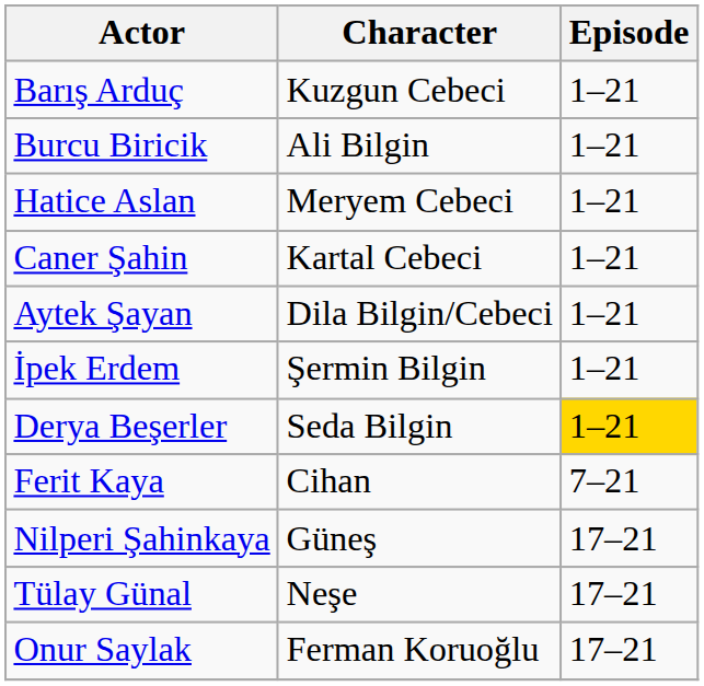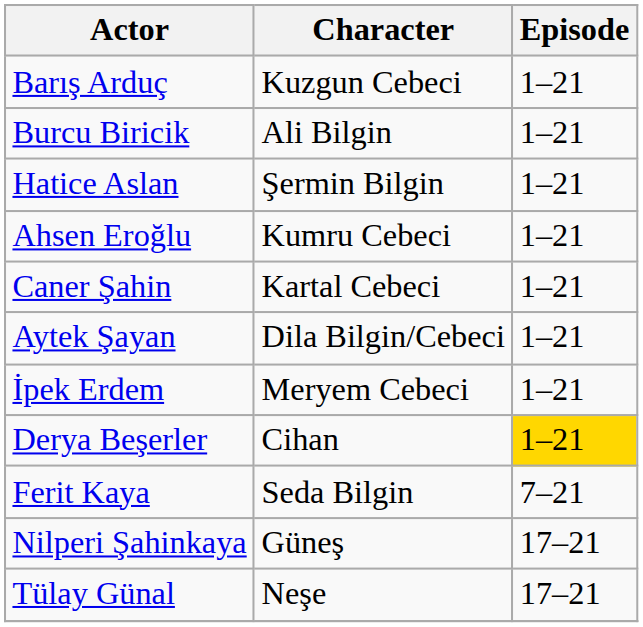 <table class="wikitable">
 <tr>
 <th>Actor</th>
 <th>Character</th>
 <th>Episode</th>
 </tr>
 <tr>
 <td><a href='#'>Barış Arduç</a></td>
 <td>Kuzgun Cebeci</td>
 <td>1–21</td>
 </tr>
 <tr>
 <td><a href='#'>Burcu Biricik</a></td>
 <td>Ali Bilgin</td>
 <td>1–21</td>
 </tr>
 <tr>
 <td><a href='#'>Hatice Aslan</a></td>
-<td>Meryem Cebeci</td>
+<td>Şermin Bilgin</td>
+<td>1–21</td>
+</tr>
+<tr>
+<td><a href='#'>Ahsen Eroğlu</a></td>
+<td>Kumru Cebeci</td>
 <td>1–21</td>
 </tr>
 <tr>
 <td><a href='#'>Caner Şahin</a></td>
 <td>Kartal Cebeci</td>
 <td>1–21</td>
 </tr>
 <tr>
 <td><a href='#'>Aytek Şayan</a></td>
 <td>Dila Bilgin/Cebeci</td>
 <td>1–21</td>
 </tr>
 <tr>
 <td><a href='#'>İpek Erdem</a></td>
-<td>Şermin Bilgin</td>
+<td>Meryem Cebeci</td>
 <td>1–21</td>
 </tr>
 <tr>
 <td><a href='#'>Derya Beşerler</a></td>
-<td>Seda Bilgin</td>
+<td>Cihan</td>
 <td style="background: gold;">1–21</td>
 </tr>
 <tr>
 <td><a href='#'>Ferit Kaya</a></td>
-<td>Cihan</td>
+<td>Seda Bilgin</td>
 <td>7–21</td>
 </tr>
 <tr>
 <td><a href='#'>Nilperi Şahinkaya</a></td>
 <td>Güneş</td>
 <td>17–21</td>
 </tr>
 <tr>
 <td><a href='#'>Tülay Günal</a></td>
 <td>Neşe</td>
 <td>17–21</td>
 </tr>
 <tr>
-<td><a href='#'>Onur Saylak</a></td>
-<td>Ferman Koruoğlu</td>
-<td>17–21</td>
-</tr>
-<tr>
 </tr>
 </table>
